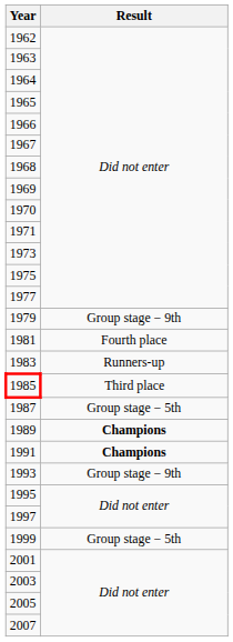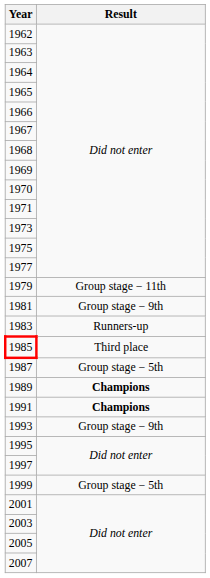 <table class="wikitable" style="text-align: center; font-size:90%">
 <tr>
 <th>Year</th>
 <th style="width:200px">Result</th>
 </tr>
 <tr>
 <td> 1962</td>
 <td rowspan="13"><em>Did not enter</em></td>
 </tr>
 <tr>
 <td> 1963</td>
 </tr>
 <tr>
 <td> 1964</td>
 </tr>
 <tr>
 <td> 1965</td>
 </tr>
 <tr>
 <td> 1966</td>
 </tr>
 <tr>
 <td> 1967</td>
 </tr>
 <tr>
 <td> 1968</td>
 </tr>
 <tr>
 <td> 1969</td>
 </tr>
 <tr>
 <td> 1970</td>
 </tr>
 <tr>
 <td> 1971</td>
 </tr>
 <tr>
 <td> 1973</td>
 </tr>
 <tr>
 <td> 1975</td>
 </tr>
 <tr>
 <td> 1977</td>
 </tr>
 <tr>
 <td> 1979</td>
-<td>Group stage − 9th</td>
+<td>Group stage − 11th</td>
 </tr>
 <tr>
 <td> 1981</td>
-<td>Fourth place</td>
+<td>Group stage − 9th</td>
 </tr>
 <tr>
 <td> 1983</td>
 <td> Runners-up</td>
 </tr>
 <tr>
 <td style="border: 3px solid red"> 1985</td>
 <td> Third place</td>
 </tr>
 <tr>
 <td> 1987</td>
 <td>Group stage − 5th</td>
 </tr>
 <tr>
 <td> 1989</td>
 <td><strong> Champions</strong></td>
 </tr>
 <tr>
 <td> 1991</td>
 <td><strong> Champions</strong></td>
 </tr>
 <tr>
 <td> 1993</td>
 <td>Group stage − 9th</td>
 </tr>
 <tr>
 <td> 1995</td>
 <td rowspan="2"><em>Did not enter</em></td>
 </tr>
 <tr>
 <td> 1997</td>
 </tr>
 <tr>
 <td> 1999</td>
 <td>Group stage − 5th</td>
 </tr>
 <tr>
 <td> 2001</td>
 <td rowspan="4"><em>Did not enter</em></td>
 </tr>
 <tr>
 <td> 2003</td>
 </tr>
 <tr>
 <td> 2005</td>
 </tr>
 <tr>
 <td> 2007</td>
 </tr>
 </table>
